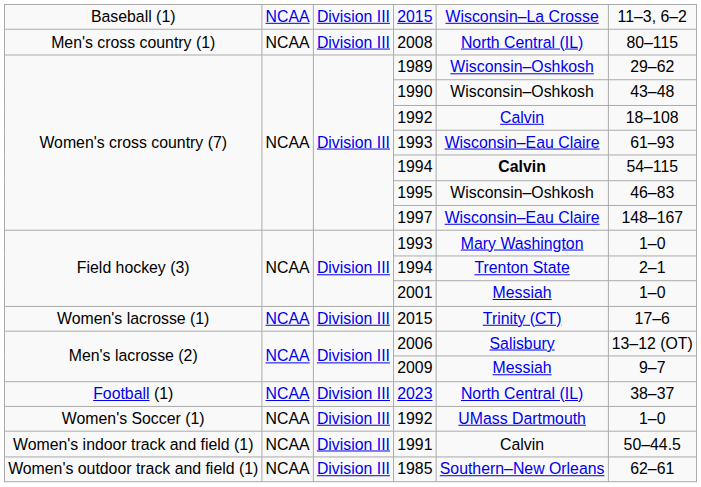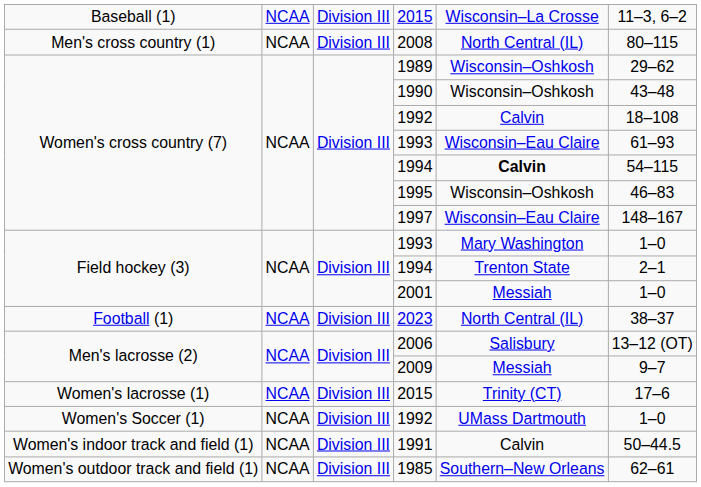 <table class="wikitable">
 <tr>
 </tr>
 <tr align="center">
 <td rowspan="1">Baseball (1)</td>
 <td rowspan="1"><a href='#'>NCAA</a></td>
 <td rowspan="1"><a href='#'>Division III</a></td>
 <td><a href='#'>2015</a></td>
 <td><a href='#'>Wisconsin–La Crosse</a></td>
 <td>11–3, 6–2</td>
 </tr>
 <tr align="center">
 <td rowspan="1">Men's cross country (1)</td>
 <td rowspan="1">NCAA</td>
 <td rowspan="1"><a href='#'>Division III</a></td>
 <td>2008</td>
 <td><a href='#'>North Central (IL)</a></td>
 <td>80–115</td>
 </tr>
 <tr align="center">
 <td rowspan="7">Women's cross country (7)</td>
 <td rowspan="7">NCAA</td>
 <td rowspan="7"><a href='#'>Division III</a></td>
 <td>1989</td>
 <td><a href='#'>Wisconsin–Oshkosh</a></td>
 <td>29–62</td>
 </tr>
 <tr align="center">
 <td>1990</td>
 <td>Wisconsin–Oshkosh</td>
 <td>43–48</td>
 </tr>
 <tr align="center">
 <td>1992</td>
 <td><a href='#'>Calvin</a></td>
 <td>18–108</td>
 </tr>
 <tr align="center">
 <td>1993</td>
 <td><a href='#'>Wisconsin–Eau Claire</a></td>
 <td>61–93</td>
 </tr>
 <tr align="center">
 <td>1994</td>
 <td><strong>Calvin</strong></td>
 <td>54–115</td>
 </tr>
 <tr align="center">
 <td>1995</td>
 <td>Wisconsin–Oshkosh</td>
 <td>46–83</td>
 </tr>
 <tr align="center">
 <td>1997</td>
 <td><a href='#'>Wisconsin–Eau Claire</a></td>
 <td>148–167</td>
 </tr>
 <tr align="center">
 <td rowspan="3">Field hockey (3)</td>
 <td rowspan="3">NCAA</td>
 <td rowspan="3"><a href='#'>Division III</a></td>
 <td>1993</td>
 <td><a href='#'>Mary Washington</a></td>
 <td>1–0</td>
 </tr>
 <tr align="center">
 <td>1994</td>
 <td><a href='#'>Trenton State</a></td>
 <td>2–1</td>
 </tr>
 <tr align="center">
 <td>2001</td>
 <td><a href='#'>Messiah</a></td>
 <td>1–0</td>
 </tr>
 <tr align="center">
-<td rowspan="1">Women's lacrosse (1)</td>
+<td rowspan="1"><a href='#'>Football</a> (1)</td>
 <td rowspan="1"><a href='#'>NCAA</a></td>
 <td rowspan="1"><a href='#'>Division III</a></td>
-<td>2015</td>
-<td><a href='#'>Trinity (CT)</a></td>
-<td>17–6</td>
+<td><a href='#'>2023</a></td>
+<td><a href='#'>North Central (IL)</a></td>
+<td>38–37</td>
 </tr>
 <tr align="center">
 <td rowspan="2">Men's lacrosse (2)</td>
 <td rowspan="2"><a href='#'>NCAA</a></td>
 <td rowspan="2"><a href='#'>Division III</a></td>
 <td>2006</td>
 <td><a href='#'>Salisbury</a></td>
 <td>13–12 (OT)</td>
 </tr>
 <tr align="center">
 <td>2009</td>
 <td><a href='#'>Messiah</a></td>
 <td>9–7</td>
 </tr>
 <tr align="center">
-<td rowspan="1"><a href='#'>Football</a> (1)</td>
+<td rowspan="1">Women's lacrosse (1)</td>
 <td rowspan="1"><a href='#'>NCAA</a></td>
 <td rowspan="1"><a href='#'>Division III</a></td>
-<td><a href='#'>2023</a></td>
-<td><a href='#'>North Central (IL)</a></td>
-<td>38–37</td>
+<td>2015</td>
+<td><a href='#'>Trinity (CT)</a></td>
+<td>17–6</td>
 </tr>
 <tr align="center">
 <td rowspan="1">Women's Soccer (1)</td>
 <td rowspan="1">NCAA</td>
 <td rowspan="1"><a href='#'>Division III</a></td>
 <td>1992</td>
 <td><a href='#'>UMass Dartmouth</a></td>
 <td>1–0</td>
 </tr>
 <tr align="center">
 <td rowspan="1">Women's indoor track and field (1)</td>
 <td rowspan="1">NCAA</td>
 <td rowspan="1"><a href='#'>Division III</a></td>
 <td>1991</td>
 <td>Calvin</td>
 <td>50–44.5</td>
 </tr>
 <tr align="center">
 <td rowspan="1">Women's outdoor track and field (1)</td>
 <td rowspan="1">NCAA</td>
 <td rowspan="1"><a href='#'>Division III</a></td>
 <td>1985</td>
 <td><a href='#'>Southern–New Orleans</a></td>
 <td>62–61</td>
 </tr>
 </table>
